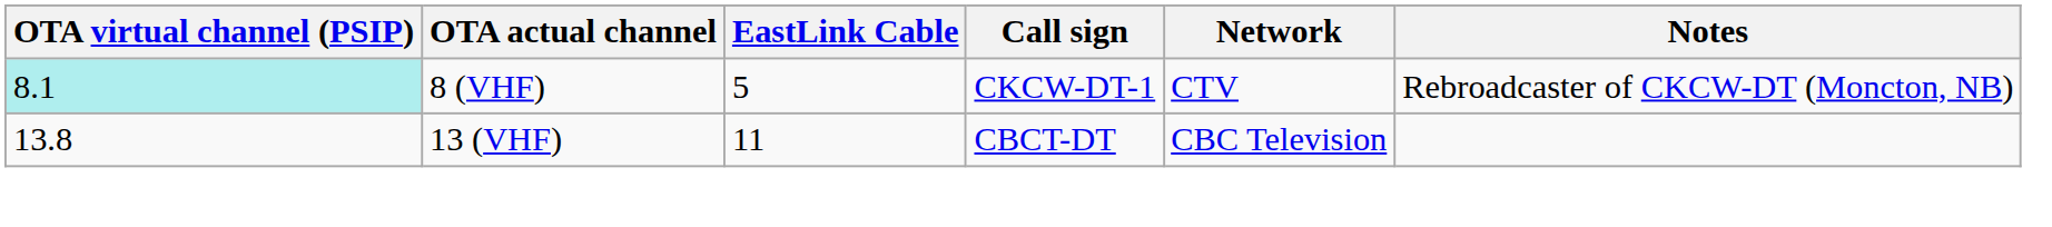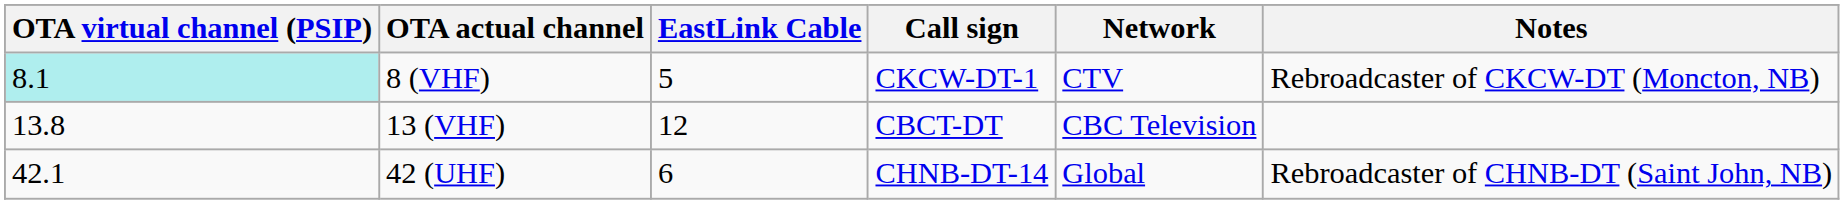 <table class="wikitable sortable">
 <tr>
 <th>OTA <a href='#'>virtual channel</a> (<a href='#'>PSIP</a>)</th>
 <th>OTA actual channel</th>
 <th><a href='#'>EastLink Cable</a></th>
 <th>Call sign</th>
 <th>Network</th>
 <th>Notes</th>
 </tr>
 <tr>
 <td style="background: paleturquoise;">8.1</td>
 <td>8 (<a href='#'>VHF</a>)</td>
 <td>5</td>
 <td><a href='#'>CKCW-DT-1</a></td>
 <td><a href='#'>CTV</a></td>
 <td>Rebroadcaster of <a href='#'>CKCW-DT</a> (<a href='#'>Moncton, NB</a>)</td>
 </tr>
 <tr>
 <td>13.8</td>
 <td>13 (<a href='#'>VHF</a>)</td>
-<td>11</td>
+<td>12</td>
 <td><a href='#'>CBCT-DT</a></td>
 <td><a href='#'>CBC Television</a></td>
 <td></td>
 </tr>
+<tr>
+<td>42.1</td>
+<td>42 (<a href='#'>UHF</a>)</td>
+<td>6</td>
+<td><a href='#'>CHNB-DT-14</a></td>
+<td><a href='#'>Global</a></td>
+<td>Rebroadcaster of <a href='#'>CHNB-DT</a> (<a href='#'>Saint John, NB</a>)</td>
+</tr>
 </table>
